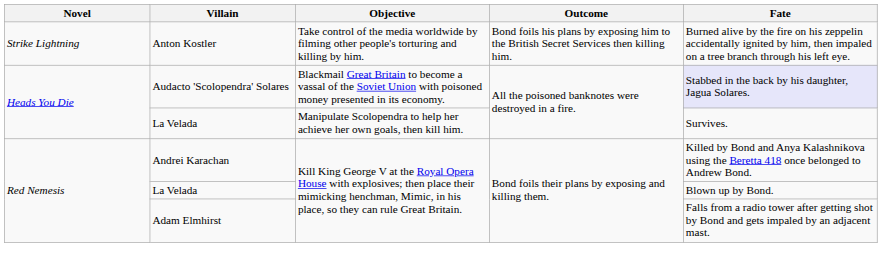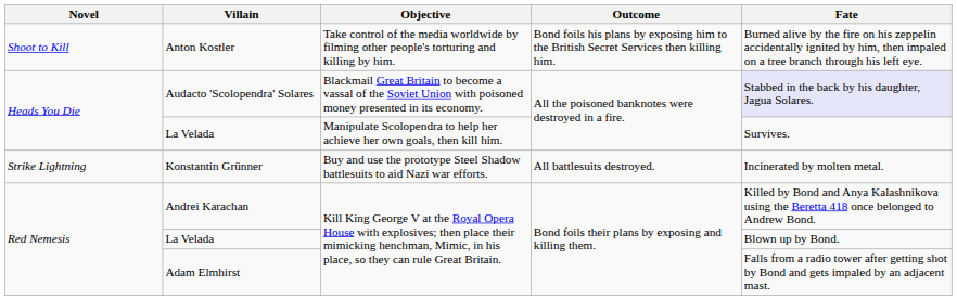 <table class="wikitable">
 <tr>
 <th style="width: 16.5%">Novel</th>
 <th style="width: 16.5%">Villain</th>
 <th style="width: 22%">Objective</th>
 <th style="width: 22%">Outcome</th>
 <th style="width: 22%">Fate</th>
 </tr>
 <tr>
-<td><em>Strike Lightning</em></td>
+<td><em><a href='#'>Shoot to Kill</a></em></td>
 <td>Anton Kostler</td>
 <td>Take control of the media worldwide by filming other people's torturing and killing by him.</td>
 <td>Bond foils his plans by exposing him to the British Secret Services then killing him.</td>
 <td>Burned alive by the fire on his zeppelin accidentally ignited by him, then impaled on a tree branch through his left eye.</td>
 </tr>
 <tr>
 <td rowspan="2"><em><a href='#'>Heads You Die</a></em></td>
 <td>Audacto 'Scolopendra' Solares</td>
 <td>Blackmail <a href='#'>Great Britain</a> to become a vassal of the <a href='#'>Soviet Union</a> with poisoned money presented in its economy.</td>
 <td rowspan="2">All the poisoned banknotes were destroyed in a fire.</td>
 <td style="background: lavender;">Stabbed in the back by his daughter, Jagua Solares.</td>
 </tr>
 <tr>
 <td>La Velada</td>
 <td>Manipulate Scolopendra to help her achieve her own goals, then kill him.</td>
 <td>Survives.</td>
 </tr>
 <tr>
+<td><em>Strike Lightning</em></td>
+<td>Konstantin Grünner</td>
+<td>Buy and use the prototype Steel Shadow battlesuits to aid Nazi war efforts.</td>
+<td>All battlesuits destroyed.</td>
+<td>Incinerated by molten metal.</td>
+</tr>
+<tr>
 <td rowspan="3"><em>Red Nemesis</em></td>
 <td>Andrei Karachan</td>
 <td rowspan="3">Kill King George V at the <a href='#'>Royal Opera House</a> with explosives; then place their mimicking henchman, Mimic, in his place, so they can rule Great Britain.</td>
 <td rowspan="3">Bond foils their plans by exposing and killing them.</td>
 <td>Killed by Bond and Anya Kalashnikova using the <a href='#'>Beretta 418</a> once belonged to Andrew Bond.</td>
 </tr>
 <tr>
 <td>La Velada</td>
 <td>Blown up by Bond.</td>
 </tr>
 <tr>
 <td>Adam Elmhirst</td>
 <td>Falls from a radio tower after getting shot by Bond and gets impaled by an adjacent mast.</td>
 </tr>
 </table>
